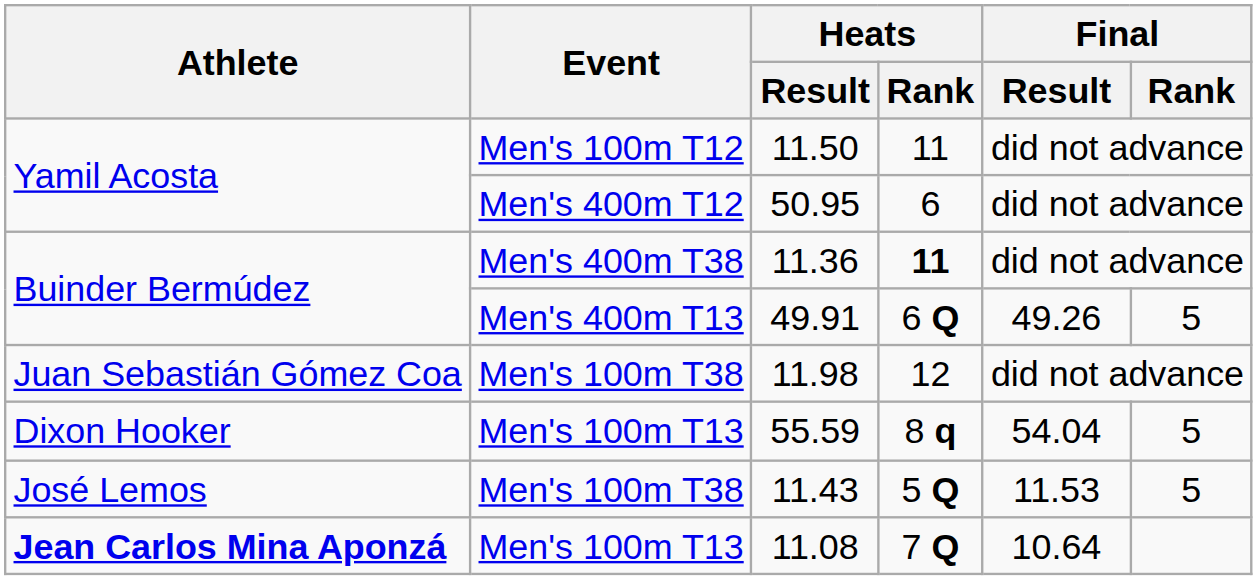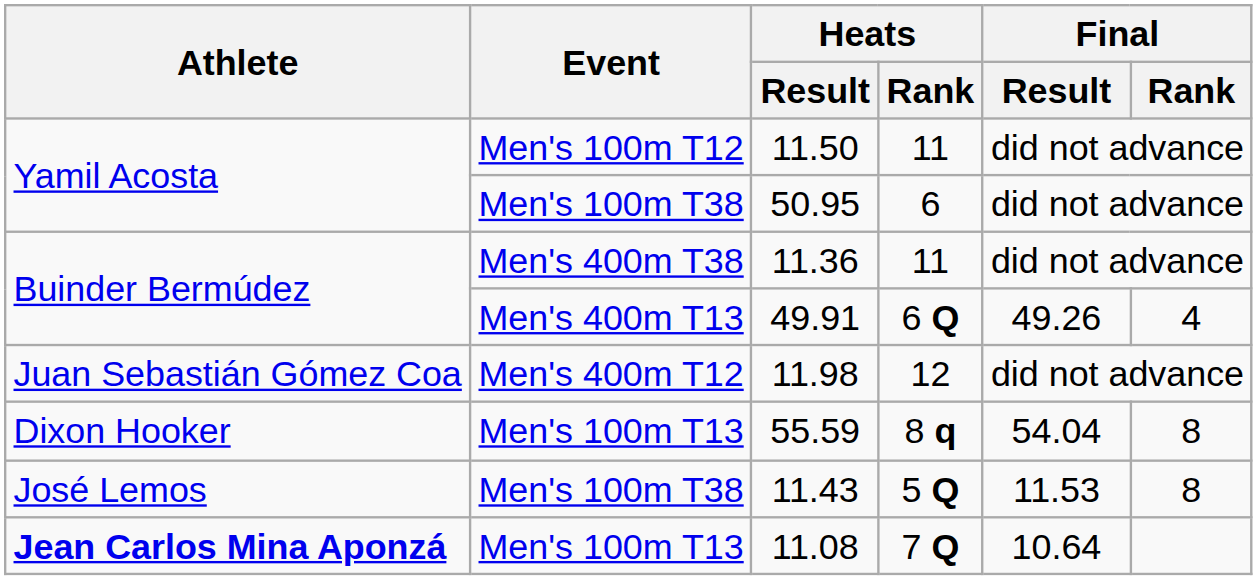 <table class=wikitable style="font-size:95%">
 <tr>
 <th rowspan="2">Athlete</th>
 <th rowspan="2">Event</th>
 <th colspan="2">Heats</th>
 <th colspan="3">Final</th>
 </tr>
 <tr>
 <th>Result</th>
 <th>Rank</th>
 <th>Result</th>
 <th>Rank</th>
 </tr>
 <tr align=center>
 <td rowspan=2 align=left><a href='#'>Yamil Acosta</a></td>
 <td align=left><a href='#'>Men's 100m T12</a></td>
 <td>11.50</td>
 <td>11</td>
 <td colspan=2>did not advance</td>
 </tr>
 <tr align=center>
-<td align=left><a href='#'>Men's 400m T12</a></td>
+<td align=left><a href='#'>Men's 100m T38</a></td>
 <td>50.95</td>
 <td>6</td>
 <td colspan=2>did not advance</td>
 </tr>
 <tr align=center>
 <td rowspan=2 align=left><a href='#'>Buinder Bermúdez</a></td>
 <td align=left><a href='#'>Men's 400m T38</a></td>
 <td>11.36</td>
-<td><strong>11</strong></td>
+<td>11</td>
 <td colspan=2>did not advance</td>
 </tr>
 <tr align=center>
 <td align=left><a href='#'>Men's 400m T13</a></td>
 <td>49.91</td>
 <td>6 <strong>Q</strong></td>
 <td>49.26</td>
-<td>5</td>
+<td>4</td>
 </tr>
 <tr align=center>
 <td align=left><a href='#'>Juan Sebastián Gómez Coa</a></td>
-<td align=left><a href='#'>Men's 100m T38</a></td>
+<td align=left><a href='#'>Men's 400m T12</a></td>
 <td>11.98</td>
 <td>12</td>
 <td colspan=2>did not advance</td>
 </tr>
 <tr align=center>
 <td align=left><a href='#'>Dixon Hooker</a></td>
 <td align=left><a href='#'>Men's 100m T13</a></td>
 <td>55.59</td>
 <td>8 <strong>q</strong></td>
 <td>54.04</td>
-<td>5</td>
+<td>8</td>
 </tr>
 <tr align=center>
 <td align=left><a href='#'>José Lemos</a></td>
 <td align=left><a href='#'>Men's 100m T38</a></td>
 <td>11.43</td>
 <td>5 <strong>Q</strong></td>
 <td>11.53</td>
-<td>5</td>
+<td>8</td>
 </tr>
 <tr align=center>
 <td align=left><strong><a href='#'>Jean Carlos Mina Aponzá</a></strong></td>
 <td align=left><a href='#'>Men's 100m T13</a></td>
 <td>11.08</td>
 <td>7 <strong>Q</strong></td>
 <td>10.64</td>
 <td></td>
 </tr>
 </table>
